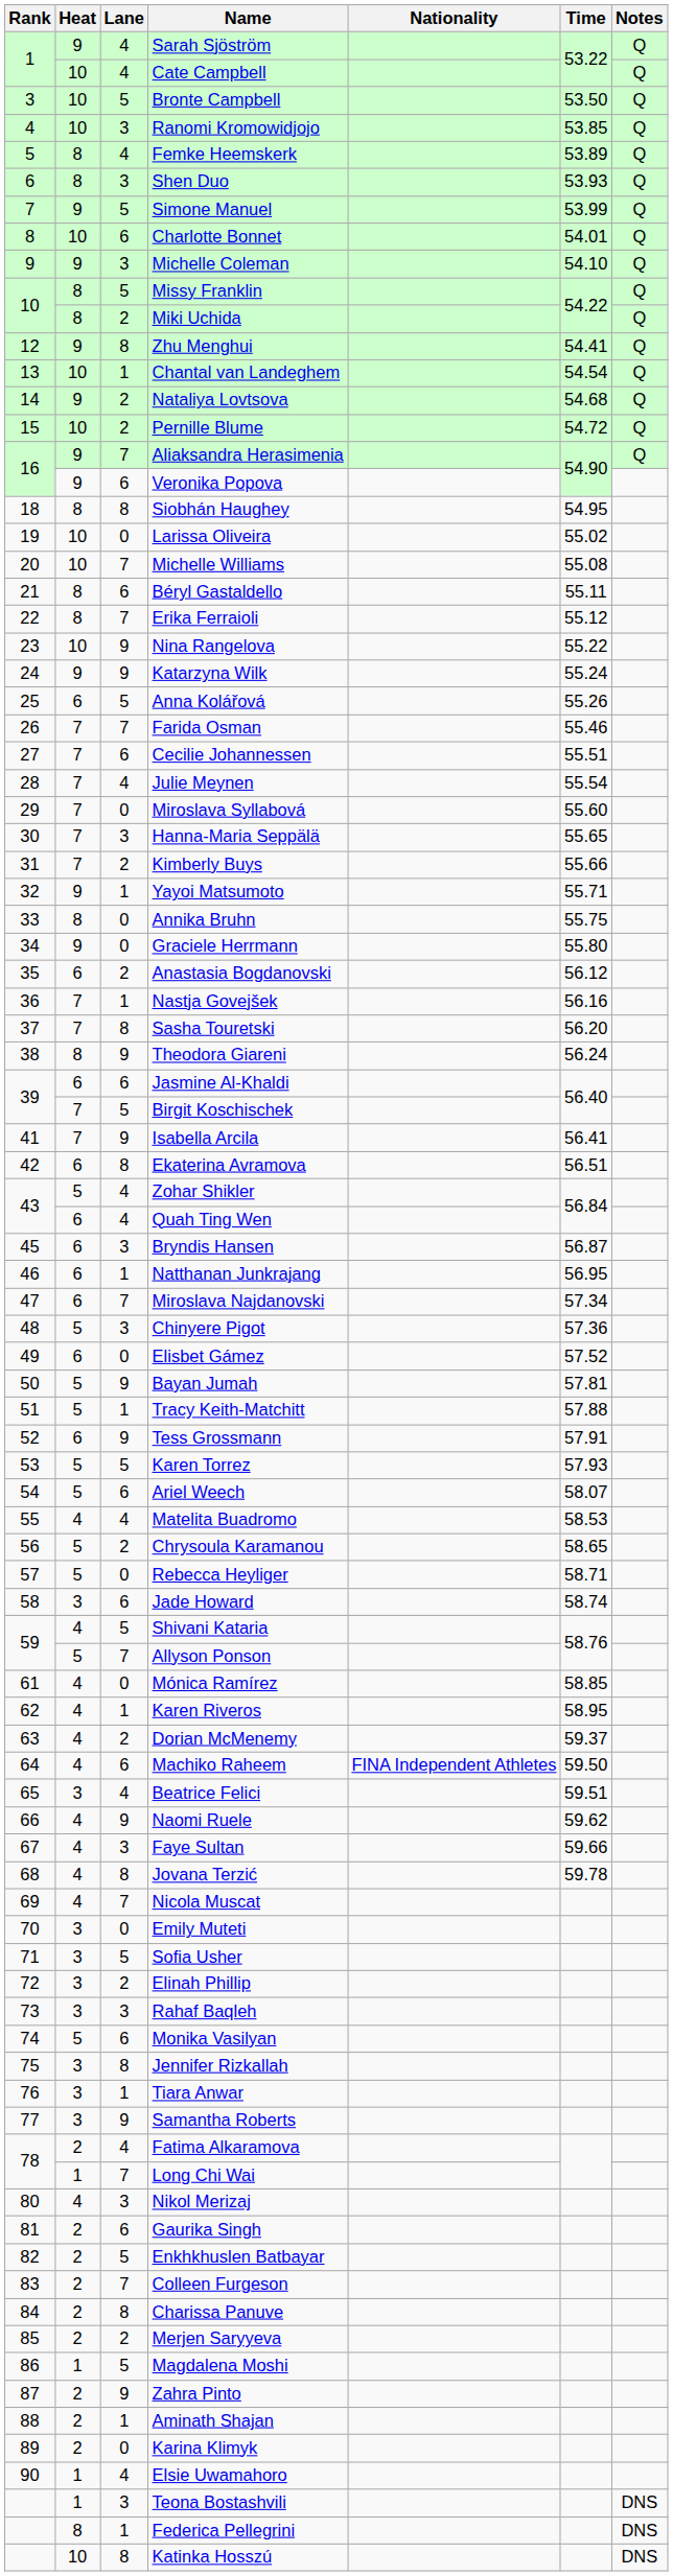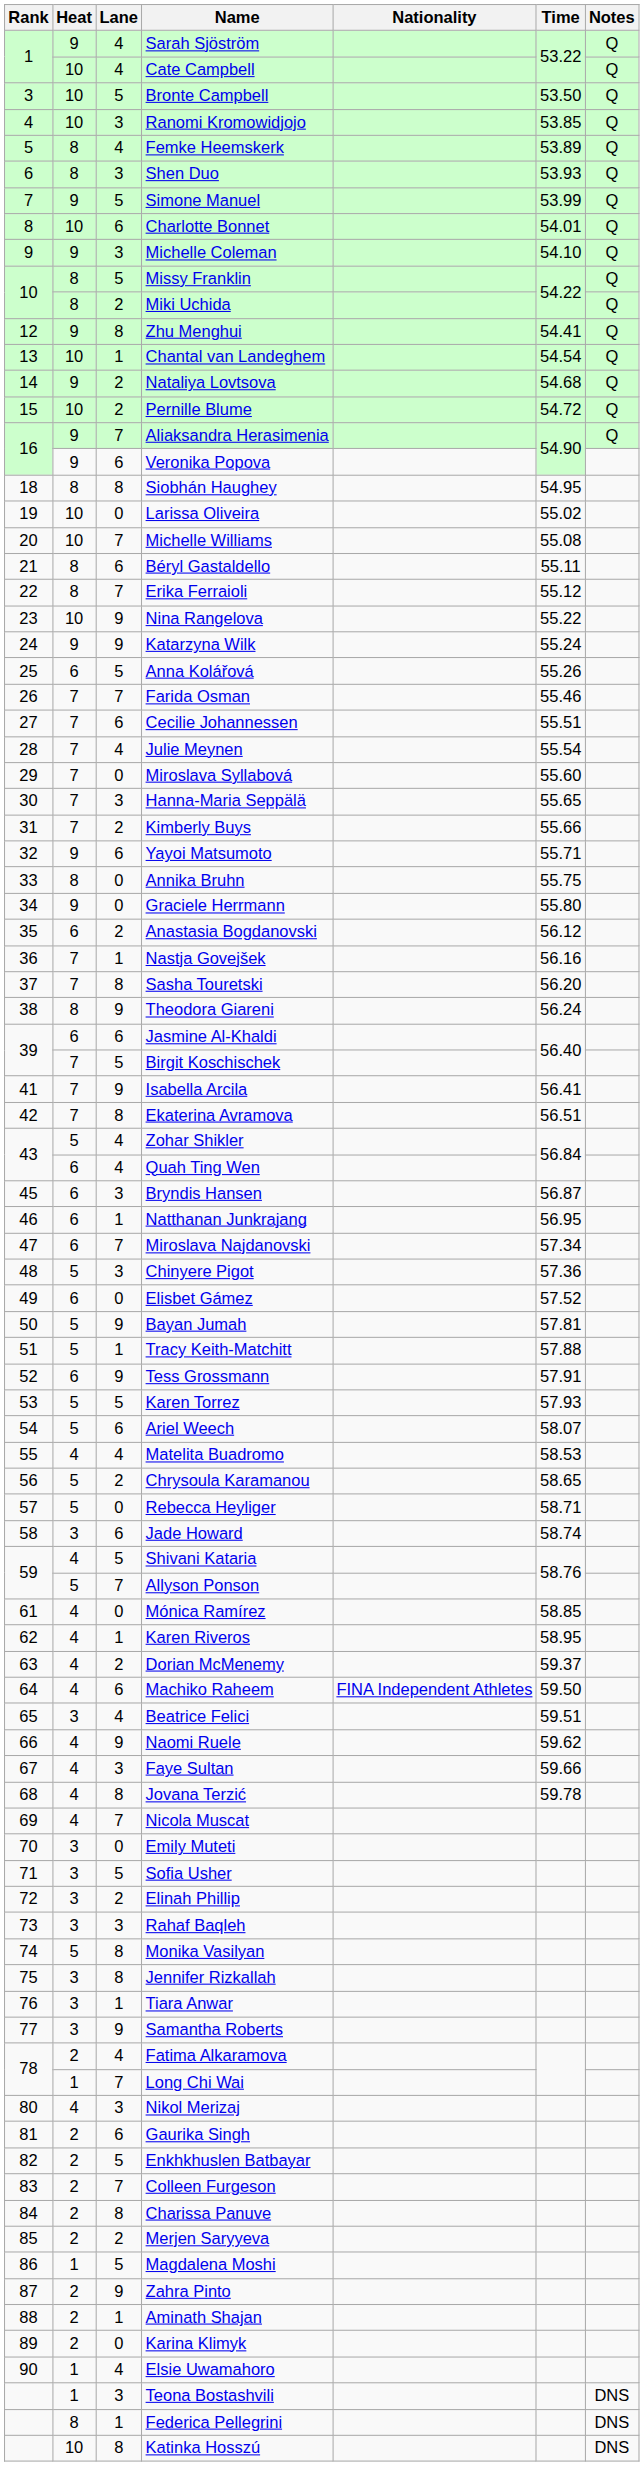 <table class="wikitable sortable" style="text-align:center">
 <tr>
 <th>Rank</th>
 <th>Heat</th>
 <th>Lane</th>
 <th>Name</th>
 <th>Nationality</th>
 <th>Time</th>
 <th>Notes</th>
 </tr>
 <tr bgcolor=ccffcc>
 <td rowspan=2>1</td>
 <td>9</td>
 <td>4</td>
 <td align=left><a href='#'>Sarah Sjöström</a></td>
 <td align=left></td>
 <td rowspan=2>53.22</td>
 <td>Q</td>
 </tr>
 <tr bgcolor=ccffcc>
 <td>10</td>
 <td>4</td>
 <td align=left><a href='#'>Cate Campbell</a></td>
 <td align=left></td>
 <td>Q</td>
 </tr>
 <tr bgcolor=ccffcc>
 <td>3</td>
 <td>10</td>
 <td>5</td>
 <td align=left><a href='#'>Bronte Campbell</a></td>
 <td align=left></td>
 <td>53.50</td>
 <td>Q</td>
 </tr>
 <tr bgcolor=ccffcc>
 <td>4</td>
 <td>10</td>
 <td>3</td>
 <td align=left><a href='#'>Ranomi Kromowidjojo</a></td>
 <td align=left></td>
 <td>53.85</td>
 <td>Q</td>
 </tr>
 <tr bgcolor=ccffcc>
 <td>5</td>
 <td>8</td>
 <td>4</td>
 <td align=left><a href='#'>Femke Heemskerk</a></td>
 <td align=left></td>
 <td>53.89</td>
 <td>Q</td>
 </tr>
 <tr bgcolor=ccffcc>
 <td>6</td>
 <td>8</td>
 <td>3</td>
 <td align=left><a href='#'>Shen Duo</a></td>
 <td align=left></td>
 <td>53.93</td>
 <td>Q</td>
 </tr>
 <tr bgcolor=ccffcc>
 <td>7</td>
 <td>9</td>
 <td>5</td>
 <td align=left><a href='#'>Simone Manuel</a></td>
 <td align=left></td>
 <td>53.99</td>
 <td>Q</td>
 </tr>
 <tr bgcolor=ccffcc>
 <td>8</td>
 <td>10</td>
 <td>6</td>
 <td align=left><a href='#'>Charlotte Bonnet</a></td>
 <td align=left></td>
 <td>54.01</td>
 <td>Q</td>
 </tr>
 <tr bgcolor=ccffcc>
 <td>9</td>
 <td>9</td>
 <td>3</td>
 <td align=left><a href='#'>Michelle Coleman</a></td>
 <td align=left></td>
 <td>54.10</td>
 <td>Q</td>
 </tr>
 <tr bgcolor=ccffcc>
 <td rowspan=2>10</td>
 <td>8</td>
 <td>5</td>
 <td align=left><a href='#'>Missy Franklin</a></td>
 <td align=left></td>
 <td rowspan=2>54.22</td>
 <td>Q</td>
 </tr>
 <tr bgcolor=ccffcc>
 <td>8</td>
 <td>2</td>
 <td align=left><a href='#'>Miki Uchida</a></td>
 <td align=left></td>
 <td>Q</td>
 </tr>
 <tr bgcolor=ccffcc>
 <td>12</td>
 <td>9</td>
 <td>8</td>
 <td align=left><a href='#'>Zhu Menghui</a></td>
 <td align=left></td>
 <td>54.41</td>
 <td>Q</td>
 </tr>
 <tr bgcolor=ccffcc>
 <td>13</td>
 <td>10</td>
 <td>1</td>
 <td align=left><a href='#'>Chantal van Landeghem</a></td>
 <td align=left></td>
 <td>54.54</td>
 <td>Q</td>
 </tr>
 <tr bgcolor=ccffcc>
 <td>14</td>
 <td>9</td>
 <td>2</td>
 <td align=left><a href='#'>Nataliya Lovtsova</a></td>
 <td align=left></td>
 <td>54.68</td>
 <td>Q</td>
 </tr>
 <tr bgcolor=ccffcc>
 <td>15</td>
 <td>10</td>
 <td>2</td>
 <td align=left><a href='#'>Pernille Blume</a></td>
 <td align=left></td>
 <td>54.72</td>
 <td>Q</td>
 </tr>
 <tr bgcolor=ccffcc>
 <td rowspan=2>16</td>
 <td>9</td>
 <td>7</td>
 <td align=left><a href='#'>Aliaksandra Herasimenia</a></td>
 <td align=left></td>
 <td rowspan=2>54.90</td>
 <td>Q</td>
 </tr>
 <tr>
 <td>9</td>
 <td>6</td>
 <td align=left><a href='#'>Veronika Popova</a></td>
 <td align=left></td>
 <td></td>
 </tr>
 <tr>
 <td>18</td>
 <td>8</td>
 <td>8</td>
 <td align=left><a href='#'>Siobhán Haughey</a></td>
 <td align=left></td>
 <td>54.95</td>
 <td></td>
 </tr>
 <tr>
 <td>19</td>
 <td>10</td>
 <td>0</td>
 <td align=left><a href='#'>Larissa Oliveira</a></td>
 <td align=left></td>
 <td>55.02</td>
 <td></td>
 </tr>
 <tr>
 <td>20</td>
 <td>10</td>
 <td>7</td>
 <td align=left><a href='#'>Michelle Williams</a></td>
 <td align=left></td>
 <td>55.08</td>
 <td></td>
 </tr>
 <tr>
 <td>21</td>
 <td>8</td>
 <td>6</td>
 <td align=left><a href='#'>Béryl Gastaldello</a></td>
 <td align=left></td>
 <td>55.11</td>
 <td></td>
 </tr>
 <tr>
 <td>22</td>
 <td>8</td>
 <td>7</td>
 <td align=left><a href='#'>Erika Ferraioli</a></td>
 <td align=left></td>
 <td>55.12</td>
 <td></td>
 </tr>
 <tr>
 <td>23</td>
 <td>10</td>
 <td>9</td>
 <td align=left><a href='#'>Nina Rangelova</a></td>
 <td align=left></td>
 <td>55.22</td>
 <td></td>
 </tr>
 <tr>
 <td>24</td>
 <td>9</td>
 <td>9</td>
 <td align=left><a href='#'>Katarzyna Wilk</a></td>
 <td align=left></td>
 <td>55.24</td>
 <td></td>
 </tr>
 <tr>
 <td>25</td>
 <td>6</td>
 <td>5</td>
 <td align=left><a href='#'>Anna Kolářová</a></td>
 <td align=left></td>
 <td>55.26</td>
 <td></td>
 </tr>
 <tr>
 <td>26</td>
 <td>7</td>
 <td>7</td>
 <td align=left><a href='#'>Farida Osman</a></td>
 <td align=left></td>
 <td>55.46</td>
 <td></td>
 </tr>
 <tr>
 <td>27</td>
 <td>7</td>
 <td>6</td>
 <td align=left><a href='#'>Cecilie Johannessen</a></td>
 <td align=left></td>
 <td>55.51</td>
 <td></td>
 </tr>
 <tr>
 <td>28</td>
 <td>7</td>
 <td>4</td>
 <td align=left><a href='#'>Julie Meynen</a></td>
 <td align=left></td>
 <td>55.54</td>
 <td></td>
 </tr>
 <tr>
 <td>29</td>
 <td>7</td>
 <td>0</td>
 <td align=left><a href='#'>Miroslava Syllabová</a></td>
 <td align=left></td>
 <td>55.60</td>
 <td></td>
 </tr>
 <tr>
 <td>30</td>
 <td>7</td>
 <td>3</td>
 <td align=left><a href='#'>Hanna-Maria Seppälä</a></td>
 <td align=left></td>
 <td>55.65</td>
 <td></td>
 </tr>
 <tr>
 <td>31</td>
 <td>7</td>
 <td>2</td>
 <td align=left><a href='#'>Kimberly Buys</a></td>
 <td align=left></td>
 <td>55.66</td>
 <td></td>
 </tr>
 <tr>
 <td>32</td>
 <td>9</td>
-<td>1</td>
+<td>6</td>
 <td align=left><a href='#'>Yayoi Matsumoto</a></td>
 <td align=left></td>
 <td>55.71</td>
 <td></td>
 </tr>
 <tr>
 <td>33</td>
 <td>8</td>
 <td>0</td>
 <td align=left><a href='#'>Annika Bruhn</a></td>
 <td align=left></td>
 <td>55.75</td>
 <td></td>
 </tr>
 <tr>
 <td>34</td>
 <td>9</td>
 <td>0</td>
 <td align=left><a href='#'>Graciele Herrmann</a></td>
 <td align=left></td>
 <td>55.80</td>
 <td></td>
 </tr>
 <tr>
 <td>35</td>
 <td>6</td>
 <td>2</td>
 <td align=left><a href='#'>Anastasia Bogdanovski</a></td>
 <td align=left></td>
 <td>56.12</td>
 <td></td>
 </tr>
 <tr>
 <td>36</td>
 <td>7</td>
 <td>1</td>
 <td align=left><a href='#'>Nastja Govejšek</a></td>
 <td align=left></td>
 <td>56.16</td>
 <td></td>
 </tr>
 <tr>
 <td>37</td>
 <td>7</td>
 <td>8</td>
 <td align=left><a href='#'>Sasha Touretski</a></td>
 <td align=left></td>
 <td>56.20</td>
 <td></td>
 </tr>
 <tr>
 <td>38</td>
 <td>8</td>
 <td>9</td>
 <td align=left><a href='#'>Theodora Giareni</a></td>
 <td align=left></td>
 <td>56.24</td>
 <td></td>
 </tr>
 <tr>
 <td rowspan=2>39</td>
 <td>6</td>
 <td>6</td>
 <td align=left><a href='#'>Jasmine Al-Khaldi</a></td>
 <td align=left></td>
 <td rowspan=2>56.40</td>
 <td></td>
 </tr>
 <tr>
 <td>7</td>
 <td>5</td>
 <td align=left><a href='#'>Birgit Koschischek</a></td>
 <td align=left></td>
 <td></td>
 </tr>
 <tr>
 <td>41</td>
 <td>7</td>
 <td>9</td>
 <td align=left><a href='#'>Isabella Arcila</a></td>
 <td align=left></td>
 <td>56.41</td>
 <td></td>
 </tr>
 <tr>
 <td>42</td>
-<td>6</td>
+<td>7</td>
 <td>8</td>
 <td align=left><a href='#'>Ekaterina Avramova</a></td>
 <td align=left></td>
 <td>56.51</td>
 <td></td>
 </tr>
 <tr>
 <td rowspan=2>43</td>
 <td>5</td>
 <td>4</td>
 <td align=left><a href='#'>Zohar Shikler</a></td>
 <td align=left></td>
 <td rowspan=2>56.84</td>
 <td></td>
 </tr>
 <tr>
 <td>6</td>
 <td>4</td>
 <td align=left><a href='#'>Quah Ting Wen</a></td>
 <td align=left></td>
 <td></td>
 </tr>
 <tr>
 <td>45</td>
 <td>6</td>
 <td>3</td>
 <td align=left><a href='#'>Bryndis Hansen</a></td>
 <td align=left></td>
 <td>56.87</td>
 <td></td>
 </tr>
 <tr>
 <td>46</td>
 <td>6</td>
 <td>1</td>
 <td align=left><a href='#'>Natthanan Junkrajang</a></td>
 <td align=left></td>
 <td>56.95</td>
 <td></td>
 </tr>
 <tr>
 <td>47</td>
 <td>6</td>
 <td>7</td>
 <td align=left><a href='#'>Miroslava Najdanovski</a></td>
 <td align=left></td>
 <td>57.34</td>
 <td></td>
 </tr>
 <tr>
 <td>48</td>
 <td>5</td>
 <td>3</td>
 <td align=left><a href='#'>Chinyere Pigot</a></td>
 <td align=left></td>
 <td>57.36</td>
 <td></td>
 </tr>
 <tr>
 <td>49</td>
 <td>6</td>
 <td>0</td>
 <td align=left><a href='#'>Elisbet Gámez</a></td>
 <td align=left></td>
 <td>57.52</td>
 <td></td>
 </tr>
 <tr>
 <td>50</td>
 <td>5</td>
 <td>9</td>
 <td align=left><a href='#'>Bayan Jumah</a></td>
 <td align=left></td>
 <td>57.81</td>
 <td></td>
 </tr>
 <tr>
 <td>51</td>
 <td>5</td>
 <td>1</td>
 <td align=left><a href='#'>Tracy Keith-Matchitt</a></td>
 <td align=left></td>
 <td>57.88</td>
 <td></td>
 </tr>
 <tr>
 <td>52</td>
 <td>6</td>
 <td>9</td>
 <td align=left><a href='#'>Tess Grossmann</a></td>
 <td align=left></td>
 <td>57.91</td>
 <td></td>
 </tr>
 <tr>
 <td>53</td>
 <td>5</td>
 <td>5</td>
 <td align=left><a href='#'>Karen Torrez</a></td>
 <td align=left></td>
 <td>57.93</td>
 <td></td>
 </tr>
 <tr>
 <td>54</td>
 <td>5</td>
 <td>6</td>
 <td align=left><a href='#'>Ariel Weech</a></td>
 <td align=left></td>
 <td>58.07</td>
 <td></td>
 </tr>
 <tr>
 <td>55</td>
 <td>4</td>
 <td>4</td>
 <td align=left><a href='#'>Matelita Buadromo</a></td>
 <td align=left></td>
 <td>58.53</td>
 <td></td>
 </tr>
 <tr>
 <td>56</td>
 <td>5</td>
 <td>2</td>
 <td align=left><a href='#'>Chrysoula Karamanou</a></td>
 <td align=left></td>
 <td>58.65</td>
 <td></td>
 </tr>
 <tr>
 <td>57</td>
 <td>5</td>
 <td>0</td>
 <td align=left><a href='#'>Rebecca Heyliger</a></td>
 <td align=left></td>
 <td>58.71</td>
 <td></td>
 </tr>
 <tr>
 <td>58</td>
 <td>3</td>
 <td>6</td>
 <td align=left><a href='#'>Jade Howard</a></td>
 <td align=left></td>
 <td>58.74</td>
 <td></td>
 </tr>
 <tr>
 <td rowspan=2>59</td>
 <td>4</td>
 <td>5</td>
 <td align=left><a href='#'>Shivani Kataria</a></td>
 <td align=left></td>
 <td rowspan=2>58.76</td>
 <td></td>
 </tr>
 <tr>
 <td>5</td>
 <td>7</td>
 <td align=left><a href='#'>Allyson Ponson</a></td>
 <td align=left></td>
 <td></td>
 </tr>
 <tr>
 <td>61</td>
 <td>4</td>
 <td>0</td>
 <td align=left><a href='#'>Mónica Ramírez</a></td>
 <td align=left></td>
 <td>58.85</td>
 <td></td>
 </tr>
 <tr>
 <td>62</td>
 <td>4</td>
 <td>1</td>
 <td align=left><a href='#'>Karen Riveros</a></td>
 <td align=left></td>
 <td>58.95</td>
 <td></td>
 </tr>
 <tr>
 <td>63</td>
 <td>4</td>
 <td>2</td>
 <td align=left><a href='#'>Dorian McMenemy</a></td>
 <td align=left></td>
 <td>59.37</td>
 <td></td>
 </tr>
 <tr>
 <td>64</td>
 <td>4</td>
 <td>6</td>
 <td align=left><a href='#'>Machiko Raheem</a></td>
 <td align=left><a href='#'>FINA Independent Athletes</a></td>
 <td>59.50</td>
 <td></td>
 </tr>
 <tr>
 <td>65</td>
 <td>3</td>
 <td>4</td>
 <td align=left><a href='#'>Beatrice Felici</a></td>
 <td align=left></td>
 <td>59.51</td>
 <td></td>
 </tr>
 <tr>
 <td>66</td>
 <td>4</td>
 <td>9</td>
 <td align=left><a href='#'>Naomi Ruele</a></td>
 <td align=left></td>
 <td>59.62</td>
 <td></td>
 </tr>
 <tr>
 <td>67</td>
 <td>4</td>
 <td>3</td>
 <td align=left><a href='#'>Faye Sultan</a></td>
 <td align=left></td>
 <td>59.66</td>
 <td></td>
 </tr>
 <tr>
 <td>68</td>
 <td>4</td>
 <td>8</td>
 <td align=left><a href='#'>Jovana Terzić</a></td>
 <td align=left></td>
 <td>59.78</td>
 <td></td>
 </tr>
 <tr>
 <td>69</td>
 <td>4</td>
 <td>7</td>
 <td align=left><a href='#'>Nicola Muscat</a></td>
 <td align=left></td>
 <td></td>
 <td></td>
 </tr>
 <tr>
 <td>70</td>
 <td>3</td>
 <td>0</td>
 <td align=left><a href='#'>Emily Muteti</a></td>
 <td align=left></td>
 <td></td>
 <td></td>
 </tr>
 <tr>
 <td>71</td>
 <td>3</td>
 <td>5</td>
 <td align=left><a href='#'>Sofia Usher</a></td>
 <td align=left></td>
 <td></td>
 <td></td>
 </tr>
 <tr>
 <td>72</td>
 <td>3</td>
 <td>2</td>
 <td align=left><a href='#'>Elinah Phillip</a></td>
 <td align=left></td>
 <td></td>
 <td></td>
 </tr>
 <tr>
 <td>73</td>
 <td>3</td>
 <td>3</td>
 <td align=left><a href='#'>Rahaf Baqleh</a></td>
 <td align=left></td>
 <td></td>
 <td></td>
 </tr>
 <tr>
 <td>74</td>
 <td>5</td>
-<td>6</td>
+<td>8</td>
 <td align=left><a href='#'>Monika Vasilyan</a></td>
 <td align=left></td>
 <td></td>
 <td></td>
 </tr>
 <tr>
 <td>75</td>
 <td>3</td>
 <td>8</td>
 <td align=left><a href='#'>Jennifer Rizkallah</a></td>
 <td align=left></td>
 <td></td>
 <td></td>
 </tr>
 <tr>
 <td>76</td>
 <td>3</td>
 <td>1</td>
 <td align=left><a href='#'>Tiara Anwar</a></td>
 <td align=left></td>
 <td></td>
 <td></td>
 </tr>
 <tr>
 <td>77</td>
 <td>3</td>
 <td>9</td>
 <td align=left><a href='#'>Samantha Roberts</a></td>
 <td align=left></td>
 <td></td>
 <td></td>
 </tr>
 <tr>
 <td rowspan=2>78</td>
 <td>2</td>
 <td>4</td>
 <td align=left><a href='#'>Fatima Alkaramova</a></td>
 <td align=left></td>
 <td rowspan=2></td>
 <td></td>
 </tr>
 <tr>
 <td>1</td>
 <td>7</td>
 <td align=left><a href='#'>Long Chi Wai</a></td>
 <td align=left></td>
 <td></td>
 </tr>
 <tr>
 <td>80</td>
 <td>4</td>
 <td>3</td>
 <td align=left><a href='#'>Nikol Merizaj</a></td>
 <td align=left></td>
 <td></td>
 <td></td>
 </tr>
 <tr>
 <td>81</td>
 <td>2</td>
 <td>6</td>
 <td align=left><a href='#'>Gaurika Singh</a></td>
 <td align=left></td>
 <td></td>
 <td></td>
 </tr>
 <tr>
 <td>82</td>
 <td>2</td>
 <td>5</td>
 <td align=left><a href='#'>Enkhkhuslen Batbayar</a></td>
 <td align=left></td>
 <td></td>
 <td></td>
 </tr>
 <tr>
 <td>83</td>
 <td>2</td>
 <td>7</td>
 <td align=left><a href='#'>Colleen Furgeson</a></td>
 <td align=left></td>
 <td></td>
 <td></td>
 </tr>
 <tr>
 <td>84</td>
 <td>2</td>
 <td>8</td>
 <td align=left><a href='#'>Charissa Panuve</a></td>
 <td align=left></td>
 <td></td>
 <td></td>
 </tr>
 <tr>
 <td>85</td>
 <td>2</td>
 <td>2</td>
 <td align=left><a href='#'>Merjen Saryyeva</a></td>
 <td align=left></td>
 <td></td>
 <td></td>
 </tr>
 <tr>
 <td>86</td>
 <td>1</td>
 <td>5</td>
 <td align=left><a href='#'>Magdalena Moshi</a></td>
 <td align=left></td>
 <td></td>
 <td></td>
 </tr>
 <tr>
 <td>87</td>
 <td>2</td>
 <td>9</td>
 <td align=left><a href='#'>Zahra Pinto</a></td>
 <td align=left></td>
 <td></td>
 <td></td>
 </tr>
 <tr>
 <td>88</td>
 <td>2</td>
 <td>1</td>
 <td align=left><a href='#'>Aminath Shajan</a></td>
 <td align=left></td>
 <td></td>
 <td></td>
 </tr>
 <tr>
 <td>89</td>
 <td>2</td>
 <td>0</td>
 <td align=left><a href='#'>Karina Klimyk</a></td>
 <td align=left></td>
 <td></td>
 <td></td>
 </tr>
 <tr>
 <td>90</td>
 <td>1</td>
 <td>4</td>
 <td align=left><a href='#'>Elsie Uwamahoro</a></td>
 <td align=left></td>
 <td></td>
 <td></td>
 </tr>
 <tr>
 <td></td>
 <td>1</td>
 <td>3</td>
 <td align=left><a href='#'>Teona Bostashvili</a></td>
 <td align=left></td>
 <td></td>
 <td>DNS</td>
 </tr>
 <tr>
 <td></td>
 <td>8</td>
 <td>1</td>
 <td align=left><a href='#'>Federica Pellegrini</a></td>
 <td align=left></td>
 <td></td>
 <td>DNS</td>
 </tr>
 <tr>
 <td></td>
 <td>10</td>
 <td>8</td>
 <td align=left><a href='#'>Katinka Hosszú</a></td>
 <td align=left></td>
 <td></td>
 <td>DNS</td>
 </tr>
 </table>
